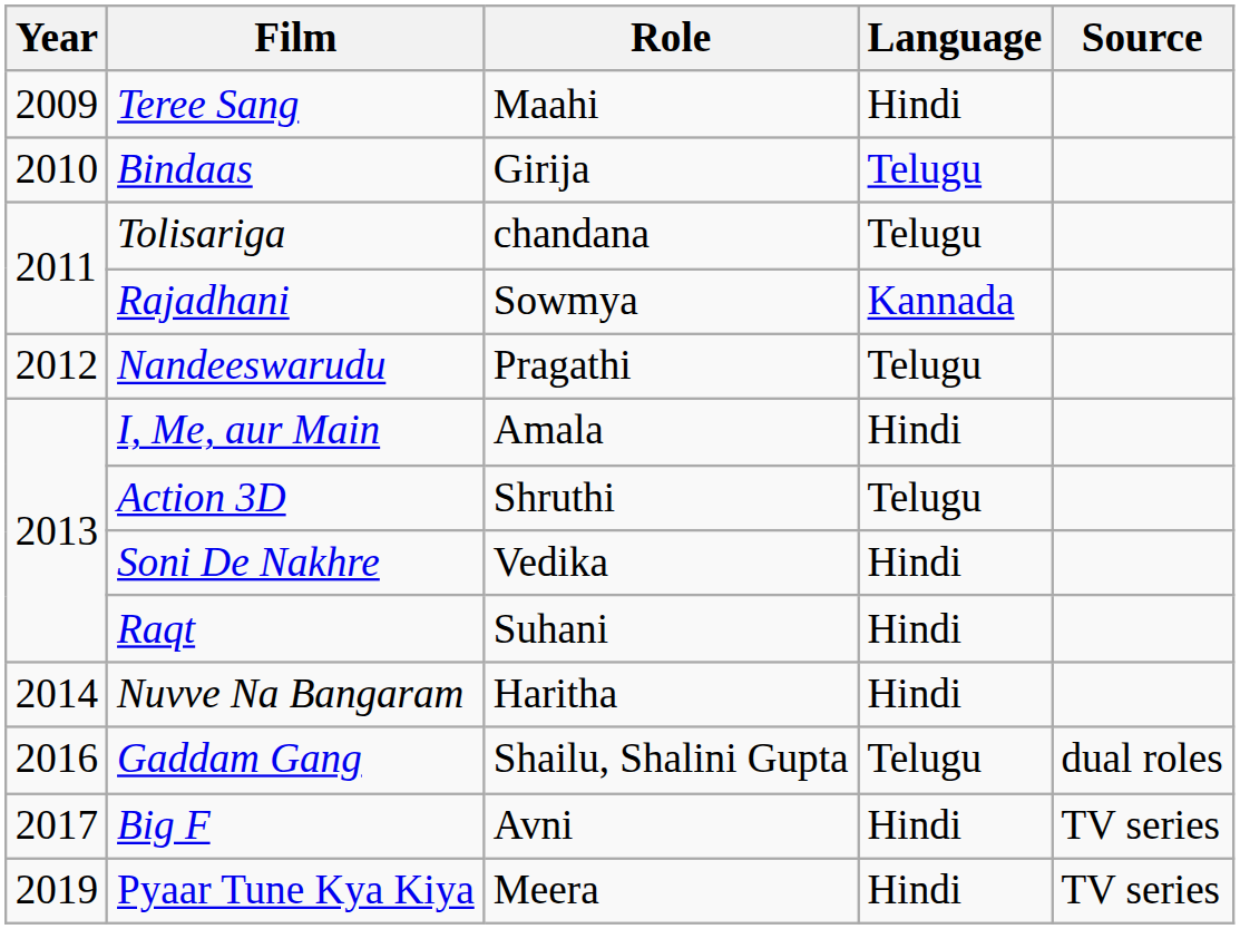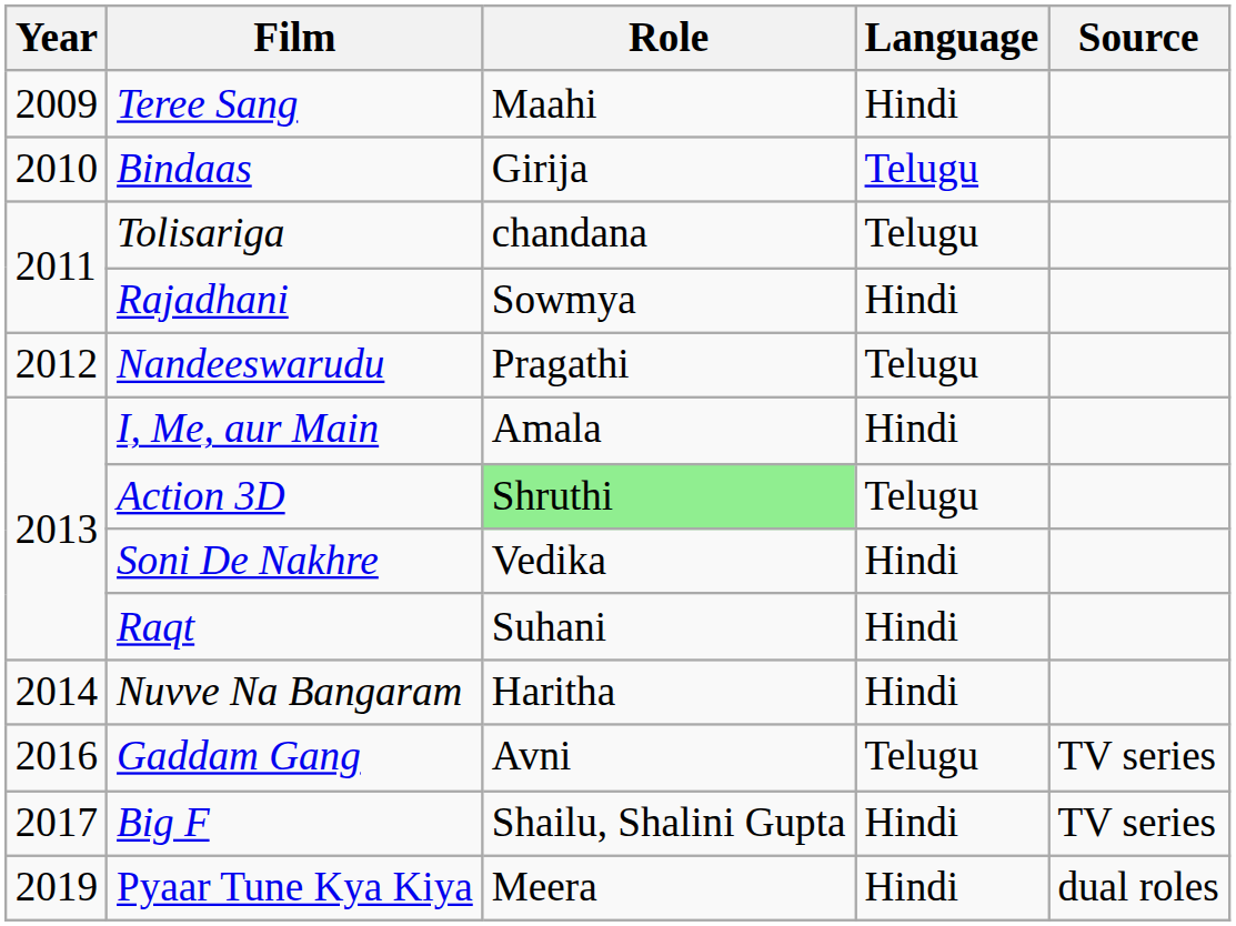 <table class="wikitable sortable">
 <tr>
 <th>Year</th>
 <th>Film</th>
 <th>Role</th>
 <th>Language</th>
 <th>Source</th>
 </tr>
 <tr>
 <td>2009</td>
 <td><em><a href='#'>Teree Sang</a></em></td>
 <td>Maahi</td>
 <td>Hindi</td>
 <td></td>
 </tr>
 <tr>
 <td>2010</td>
 <td><em><a href='#'>Bindaas</a></em></td>
 <td>Girija</td>
 <td><a href='#'>Telugu</a></td>
 <td></td>
 </tr>
 <tr>
 <td rowspan=2>2011</td>
 <td><em>Tolisariga</em></td>
 <td>chandana</td>
 <td>Telugu</td>
 <td></td>
 </tr>
 <tr>
 <td><em><a href='#'>Rajadhani</a></em></td>
 <td>Sowmya</td>
-<td><a href='#'>Kannada</a></td>
+<td>Hindi</td>
 <td></td>
 </tr>
 <tr>
 <td>2012</td>
 <td><em><a href='#'>Nandeeswarudu</a></em></td>
 <td>Pragathi</td>
 <td>Telugu</td>
 <td></td>
 </tr>
 <tr>
 <td rowspan=4>2013</td>
 <td><em><a href='#'>I, Me, aur Main</a></em></td>
 <td>Amala</td>
 <td>Hindi</td>
 <td></td>
 </tr>
 <tr>
 <td><em><a href='#'>Action 3D</a></em></td>
-<td>Shruthi</td>
+<td style="background: lightgreen;">Shruthi</td>
 <td>Telugu</td>
 <td></td>
 </tr>
 <tr>
 <td><em><a href='#'>Soni De Nakhre</a></em></td>
 <td>Vedika</td>
 <td>Hindi</td>
 <td></td>
 </tr>
 <tr>
 <td><em><a href='#'>Raqt</a></em></td>
 <td>Suhani</td>
 <td>Hindi</td>
 <td></td>
 </tr>
 <tr>
 <td>2014</td>
 <td><em>Nuvve Na Bangaram</em></td>
 <td>Haritha</td>
 <td>Hindi</td>
 <td></td>
 </tr>
 <tr>
 <td>2016</td>
 <td><em><a href='#'>Gaddam Gang</a></em></td>
-<td>Shailu, Shalini Gupta</td>
+<td>Avni</td>
 <td>Telugu</td>
-<td>dual roles</td>
+<td>TV series</td>
 </tr>
 <tr>
 <td>2017</td>
 <td><em><a href='#'>Big F</a></em></td>
-<td>Avni</td>
+<td>Shailu, Shalini Gupta</td>
 <td>Hindi</td>
 <td>TV series</td>
 </tr>
 <tr>
 <td>2019</td>
 <td><a href='#'>Pyaar Tune Kya Kiya</a></td>
 <td>Meera</td>
 <td>Hindi</td>
-<td>TV series</td>
+<td>dual roles</td>
 </tr>
 </table>
